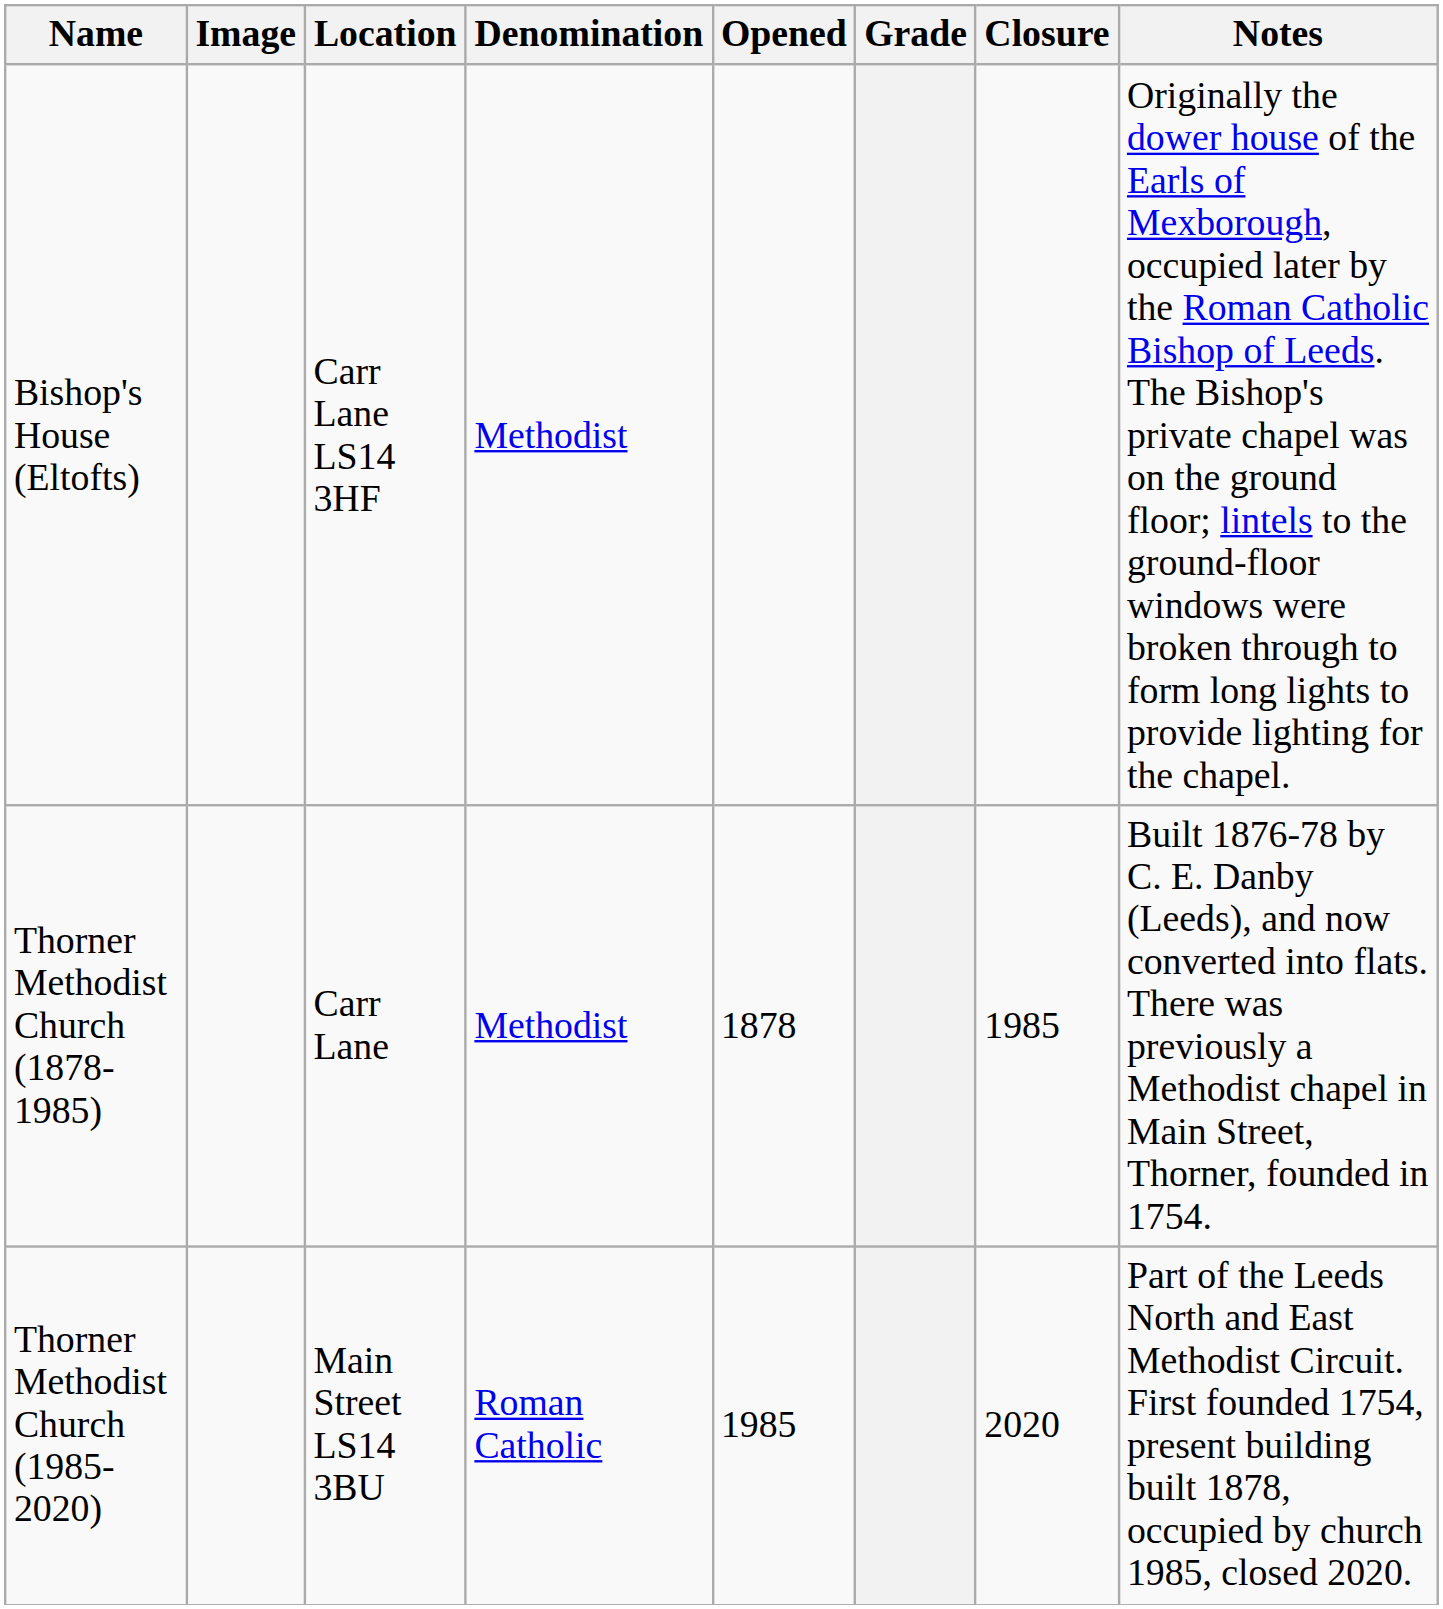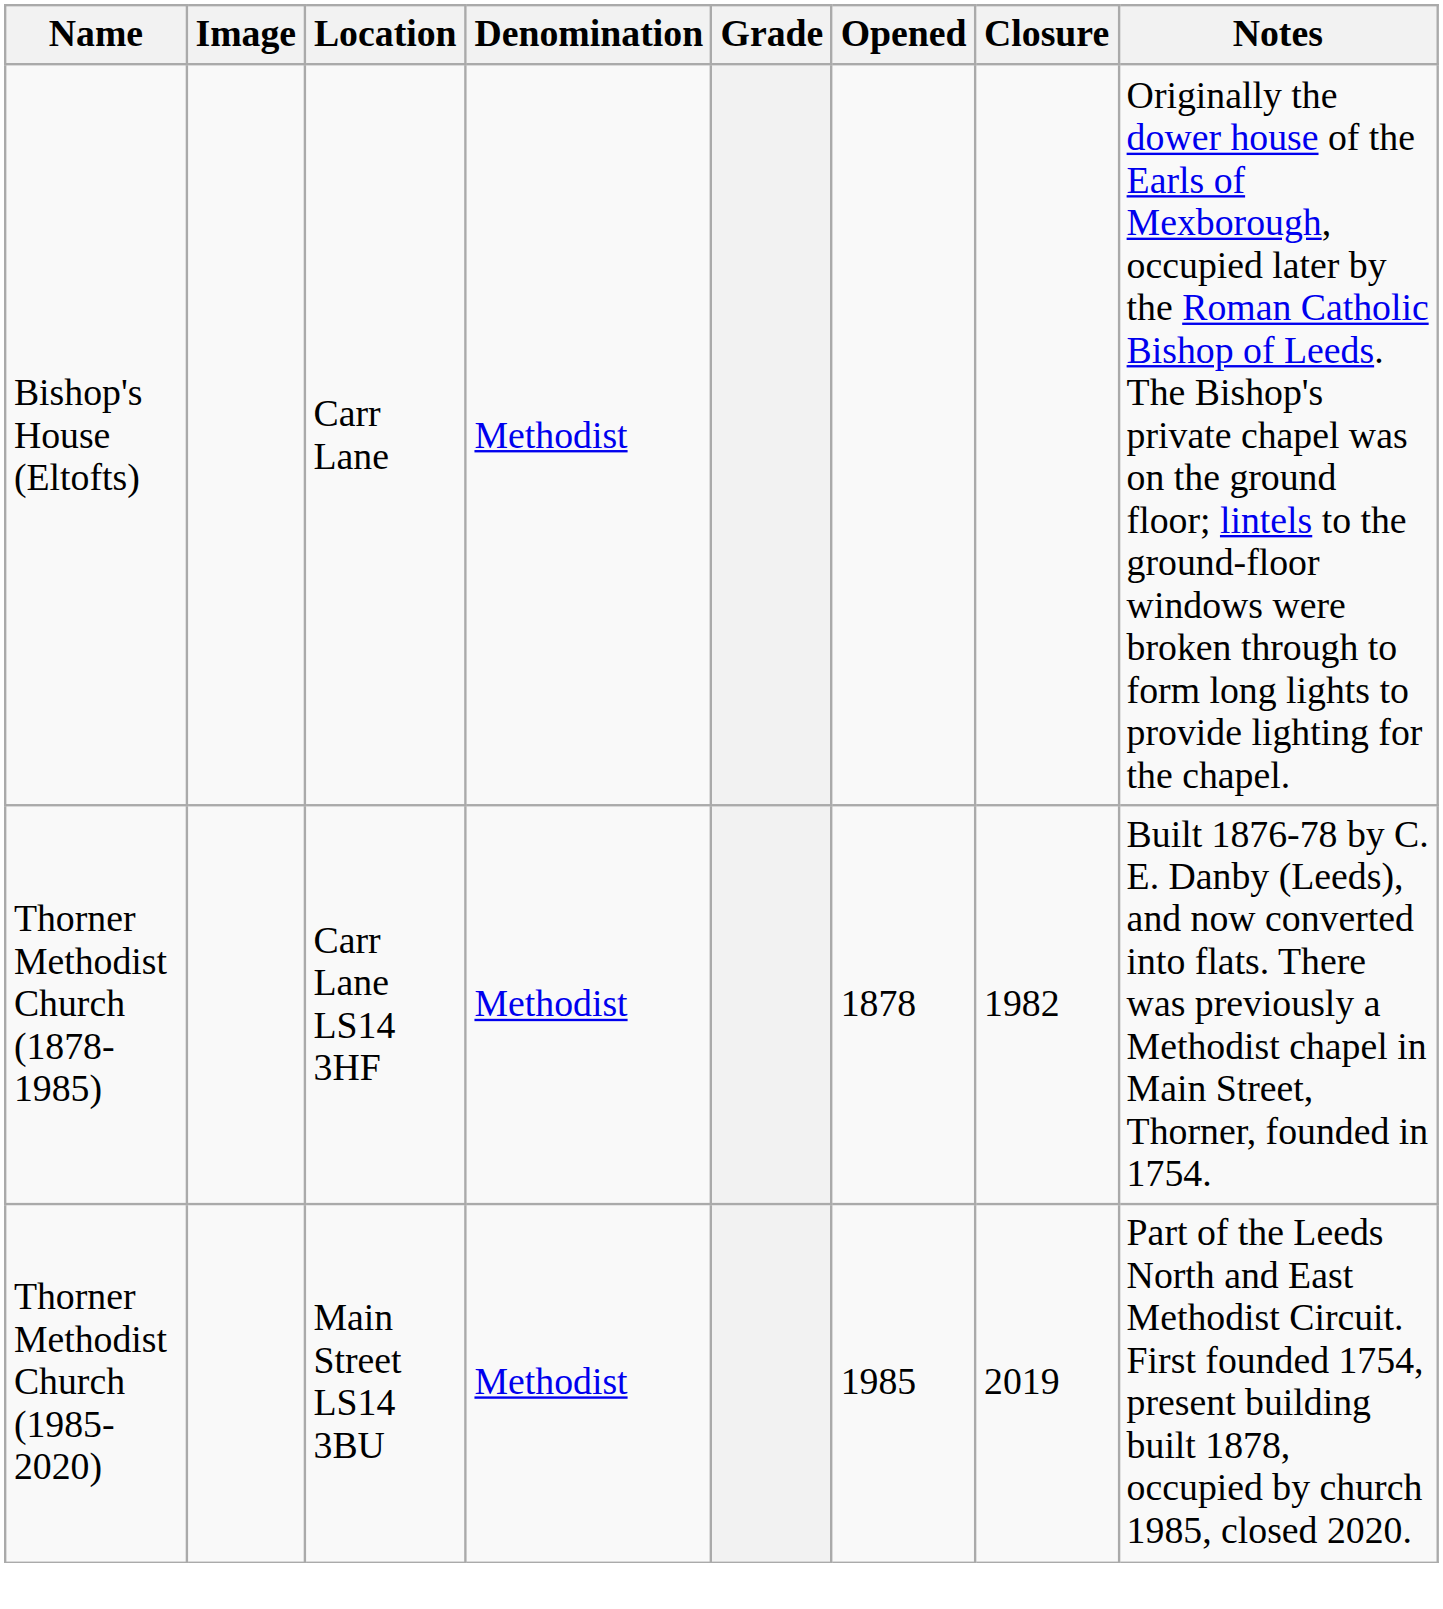 <table class="wikitable sortable">
 <tr>
 <th>Name</th>
 <th class="unsortable">Image</th>
 <th>Location</th>
 <th>Denomination</th>
+<th>Grade</th>
 <th>Opened</th>
-<th>Grade</th>
 <th>Closure</th>
 <th class="unsortable">Notes</th>
 </tr>
 <tr>
 <td>Bishop's House (Eltofts)</td>
 <td></td>
-<td>Carr Lane<br>LS14 3HF</td>
+<td>Carr Lane</td>
 <td><a href='#'>Methodist</a></td>
+<th></th>
 <td></td>
-<th></th>
 <td></td>
 <td>Originally the <a href='#'>dower house</a> of the <a href='#'>Earls of Mexborough</a>, occupied later by the <a href='#'>Roman Catholic Bishop of Leeds</a>. The Bishop's private chapel was on the ground floor; <a href='#'>lintels</a> to the ground-floor windows were broken through to form long lights to provide lighting for the chapel.</td>
 </tr>
 <tr>
 <td>Thorner Methodist Church (1878-1985)</td>
 <td></td>
-<td>Carr Lane</td>
+<td>Carr Lane<br>LS14 3HF</td>
 <td><a href='#'>Methodist</a></td>
+<th></th>
 <td>1878</td>
-<th></th>
-<td>1985</td>
+<td>1982</td>
 <td>Built 1876-78 by C. E. Danby (Leeds), and now converted into flats. There was previously a Methodist chapel in Main Street, Thorner, founded in 1754.</td>
 </tr>
 <tr>
 <td>Thorner Methodist Church (1985-2020)</td>
 <td></td>
 <td>Main Street<br>LS14 3BU</td>
-<td><a href='#'>Roman Catholic</a></td>
+<td><a href='#'>Methodist</a></td>
+<th></th>
 <td>1985</td>
-<th></th>
-<td>2020</td>
+<td>2019</td>
 <td>Part of the Leeds North and East Methodist Circuit. First founded 1754, present building built 1878, occupied by church 1985, closed 2020.</td>
 </tr>
 </table>
